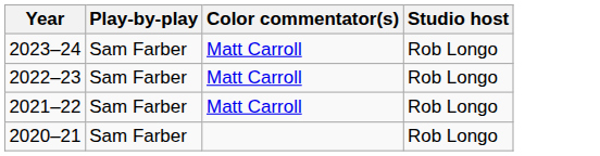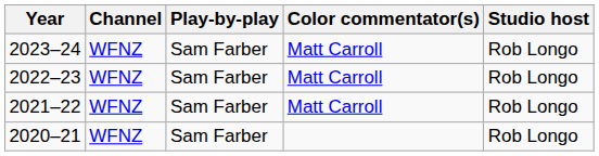 <table class="wikitable">
 <tr>
 <th><strong>Year</strong></th>
+<th><strong>Channel</strong></th>
 <th><strong>Play-by-play</strong></th>
 <th><strong>Color commentator(s)</strong></th>
 <th><strong>Studio host</strong></th>
 </tr>
 <tr>
 <td>2023–24</td>
+<td><a href='#'>WFNZ</a></td>
 <td>Sam Farber</td>
 <td><a href='#'>Matt Carroll</a></td>
 <td>Rob Longo</td>
 </tr>
 <tr>
 <td>2022–23</td>
+<td><a href='#'>WFNZ</a></td>
 <td>Sam Farber</td>
 <td><a href='#'>Matt Carroll</a></td>
 <td>Rob Longo</td>
 </tr>
 <tr>
 <td>2021–22</td>
+<td><a href='#'>WFNZ</a></td>
 <td>Sam Farber</td>
 <td><a href='#'>Matt Carroll</a></td>
 <td>Rob Longo</td>
 </tr>
 <tr>
 <td>2020–21</td>
+<td><a href='#'>WFNZ</a></td>
 <td>Sam Farber</td>
 <td></td>
 <td>Rob Longo</td>
 </tr>
 </table>
